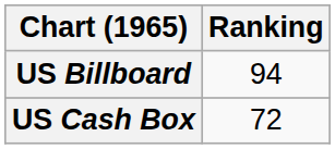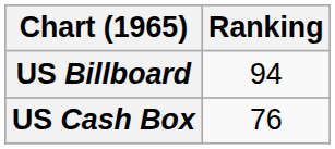 <table class="wikitable plainrowheaders sortable">
 <tr>
 <th scope="col">Chart (1965)</th>
 <th scope="col">Ranking</th>
 </tr>
 <tr>
 <th scope="row">US <em>Billboard</em></th>
 <td align="center">94</td>
 </tr>
 <tr>
 <th scope="row">US <em>Cash Box</em></th>
-<td align="center">72</td>
+<td align="center">76</td>
 </tr>
 </table>
